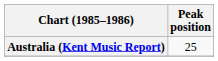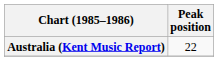 <table class="wikitable sortable plainrowheaders" style="text-align:center">
 <tr>
 <th scope="col">Chart (1985–1986)</th>
 <th scope="col">Peak<br>position</th>
 </tr>
 <tr>
 <th scope="row">Australia (<a href='#'>Kent Music Report</a>)</th>
-<td>25</td>
+<td>22</td>
 </tr>
 <tr>
 </tr>
 <tr>
 </tr>
 <tr>
 </tr>
 <tr>
 </tr>
 <tr>
 </tr>
 <tr>
 </tr>
 </table>
